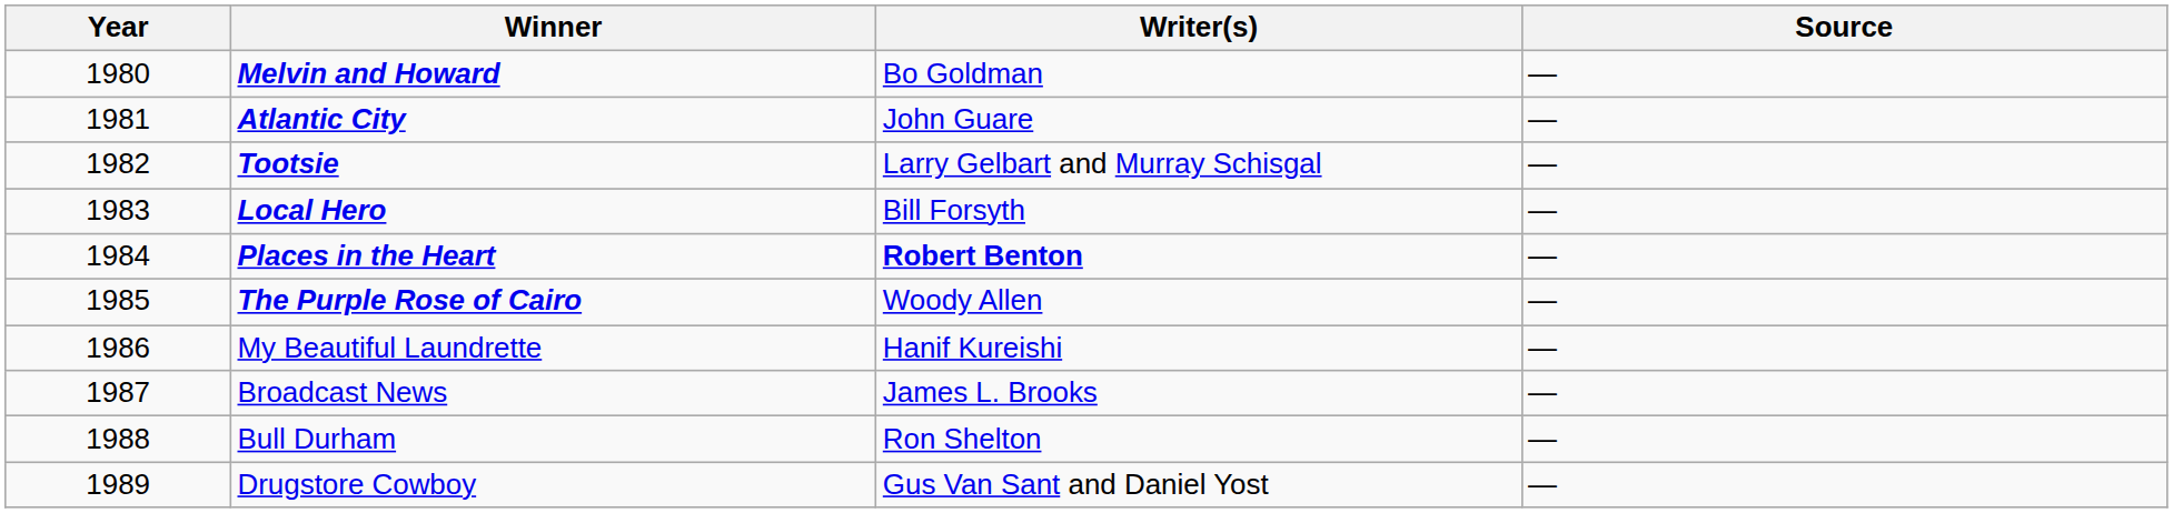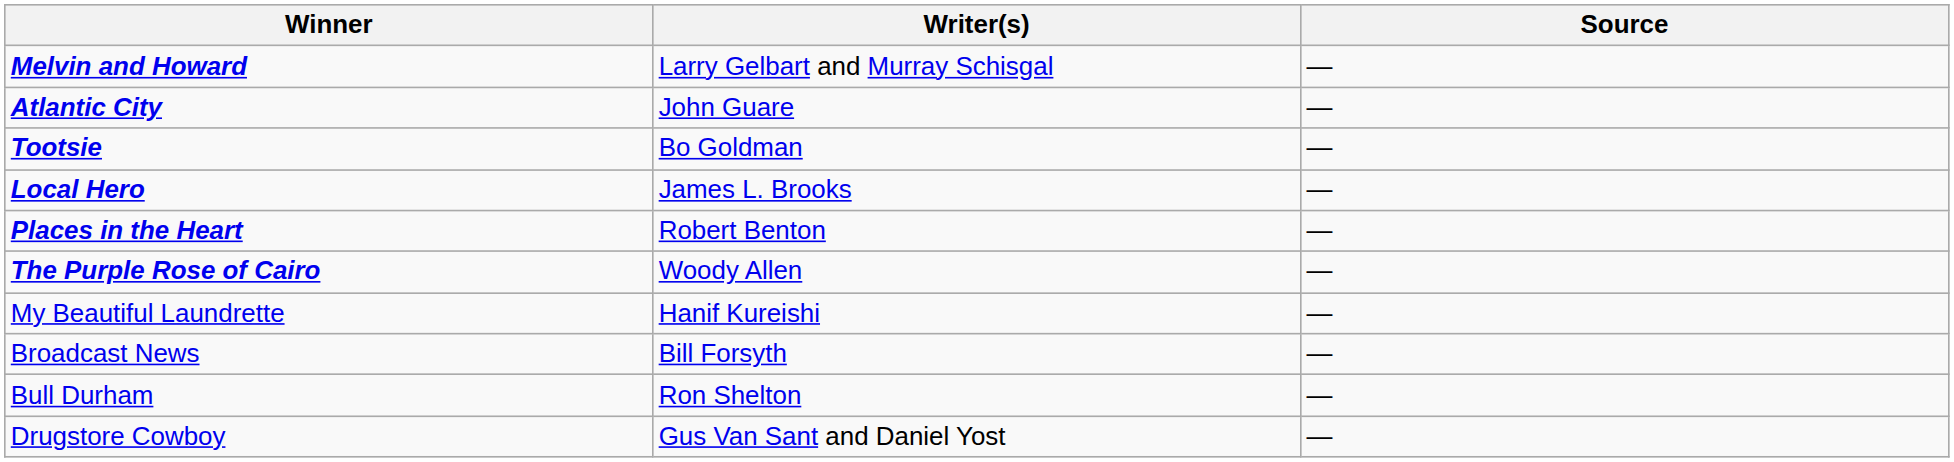 <table class="wikitable" width="95%" cellpadding="5">
 <tr>
-<th width="100"><strong>Year</strong></th>
 <th width="300"><strong>Winner</strong></th>
 <th width="300"><strong>Writer(s)</strong></th>
 <th width="300"><strong>Source</strong></th>
 </tr>
 <tr>
-<td style="text-align:center;">1980</td>
 <td><strong><em><a href='#'>Melvin and Howard</a></em></strong></td>
-<td><a href='#'>Bo Goldman</a></td>
+<td><a href='#'>Larry Gelbart</a> and <a href='#'>Murray Schisgal</a></td>
 <td>—</td>
 </tr>
 <tr>
-<td style="text-align:center;">1981</td>
 <td><strong><em><a href='#'>Atlantic City</a></em></strong></td>
 <td><a href='#'>John Guare</a></td>
 <td>—</td>
 </tr>
 <tr>
-<td style="text-align:center;">1982</td>
 <td><strong><em><a href='#'>Tootsie</a></em></strong></td>
-<td><a href='#'>Larry Gelbart</a> and <a href='#'>Murray Schisgal</a></td>
+<td><a href='#'>Bo Goldman</a></td>
 <td>—</td>
 </tr>
 <tr>
-<td style="text-align:center;">1983</td>
 <td><strong><em><a href='#'>Local Hero</a></em></strong></td>
-<td><a href='#'>Bill Forsyth</a></td>
+<td><a href='#'>James L. Brooks</a></td>
 <td>—</td>
 </tr>
 <tr>
-<td style="text-align:center;">1984</td>
 <td><strong><em><a href='#'>Places in the Heart</a></em></strong></td>
-<td><strong><a href='#'>Robert Benton</a></strong></td>
+<td><a href='#'>Robert Benton</a></td>
 <td>—</td>
 </tr>
 <tr>
-<td style="text-align:center;">1985</td>
 <td><strong> <em><a href='#'>The Purple Rose of Cairo</a><strong><em></td>
 <td><a href='#'>Woody Allen</a></td>
 <td>—</td>
 </tr>
 <tr>
-<td style="text-align:center;">1986</td>
 <td></em></strong><a href='#'>My Beautiful Laundrette</a><strong><em></td>
 <td><a href='#'>Hanif Kureishi</a></td>
 <td>—</td>
 </tr>
 <tr>
-<td style="text-align:center;">1987</td>
 <td></em></strong><a href='#'>Broadcast News</a><strong><em></td>
-<td><a href='#'>James L. Brooks</a></td>
+<td><a href='#'>Bill Forsyth</a></td>
 <td>—</td>
 </tr>
 <tr>
-<td style="text-align:center;">1988</td>
 <td></em></strong><a href='#'>Bull Durham</a><strong><em></td>
 <td><a href='#'>Ron Shelton</a></td>
 <td>—</td>
 </tr>
 <tr>
-<td style="text-align:center;">1989</td>
 <td></em></strong><a href='#'>Drugstore Cowboy</a><strong><em></td>
 <td><a href='#'>Gus Van Sant</a> and Daniel Yost</td>
 <td>—</td>
 </tr>
 </table>
